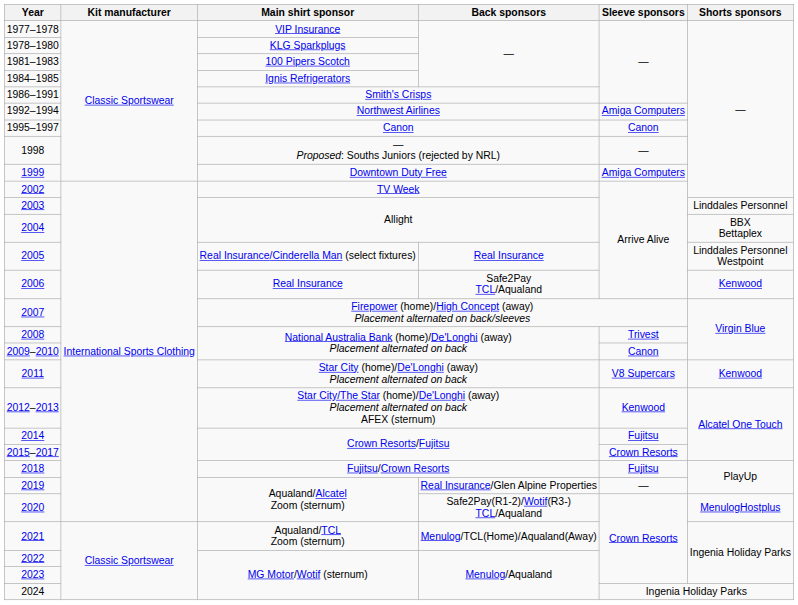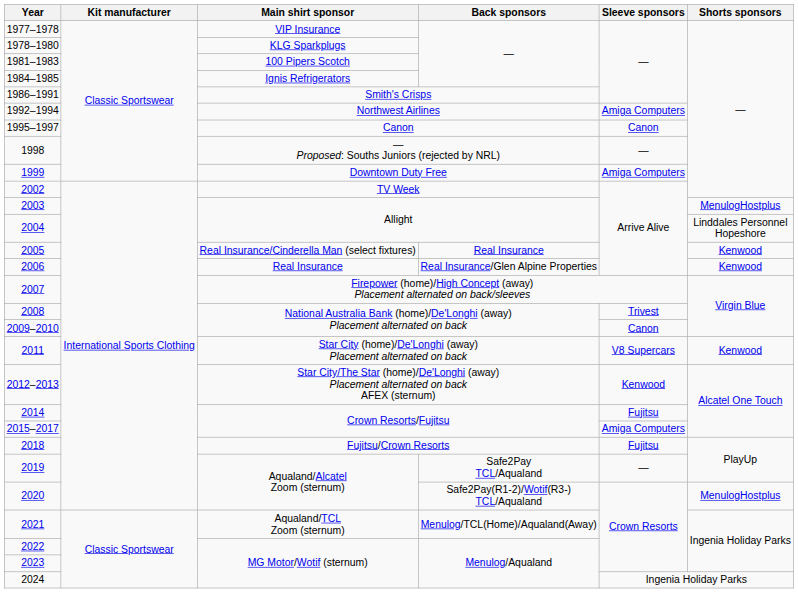 <table class="wikitable" style="text-align:center;">
 <tr>
 <th>Year</th>
 <th>Kit manufacturer</th>
 <th>Main shirt sponsor</th>
 <th>Back sponsors</th>
 <th>Sleeve sponsors</th>
 <th>Shorts sponsors</th>
 </tr>
 <tr>
 <td>1977–1978</td>
 <td rowspan="9"><a href='#'>Classic Sportswear</a></td>
 <td><a href='#'>VIP Insurance</a></td>
 <td rowspan="4">—</td>
 <td rowspan="5">—</td>
 <td rowspan="10">—</td>
 </tr>
 <tr>
 <td>1978–1980</td>
 <td><a href='#'>KLG Sparkplugs</a></td>
 </tr>
 <tr>
 <td>1981–1983</td>
 <td><a href='#'>100 Pipers Scotch</a></td>
 </tr>
 <tr>
 <td>1984–1985</td>
 <td><a href='#'>Ignis Refrigerators</a></td>
 </tr>
 <tr>
 <td>1986–1991</td>
 <td colspan="2"><a href='#'>Smith's Crisps</a></td>
 </tr>
 <tr>
 <td>1992–1994</td>
 <td colspan="2"><a href='#'>Northwest Airlines</a></td>
 <td><a href='#'> Amiga Computers</a></td>
 </tr>
 <tr>
 <td>1995–1997</td>
 <td colspan="2"><a href='#'>Canon</a></td>
 <td><a href='#'>Canon</a></td>
 </tr>
 <tr>
 <td>1998</td>
 <td colspan="2">—<br><em>Proposed</em>: Souths Juniors (rejected by NRL)</td>
 <td>—</td>
 </tr>
 <tr>
 <td><a href='#'>1999</a></td>
 <td colspan="2"><a href='#'>Downtown Duty Free</a></td>
 <td><a href='#'> Amiga Computers</a></td>
 </tr>
 <tr>
 <td><a href='#'>2002</a></td>
 <td rowspan="15"><a href='#'>International Sports Clothing</a></td>
 <td colspan="2"><a href='#'>TV Week</a></td>
 <td rowspan="5">Arrive Alive</td>
 </tr>
 <tr>
 <td><a href='#'>2003</a></td>
 <td colspan="2" rowspan="2">Allight</td>
-<td>Linddales Personnel</td>
+<td><a href='#'>Menulog</a><a href='#'>Hostplus</a></td>
 </tr>
 <tr>
 <td><a href='#'>2004</a></td>
-<td>BBX<br>Bettaplex</td>
+<td>Linddales Personnel<br>Hopeshore</td>
 </tr>
 <tr>
 <td><a href='#'>2005</a></td>
 <td><a href='#'>Real Insurance</a><a href='#'>/Cinderella Man</a> (select fixtures)</td>
 <td><a href='#'>Real Insurance</a></td>
-<td>Linddales Personnel<br>Westpoint</td>
+<td><a href='#'>Kenwood</a></td>
 </tr>
 <tr>
 <td><a href='#'>2006</a></td>
 <td><a href='#'>Real Insurance</a></td>
-<td>Safe2Pay<br><a href='#'>TCL</a>/Aqualand</td>
+<td><a href='#'>Real Insurance</a>/Glen Alpine Properties</td>
 <td><a href='#'>Kenwood</a></td>
 </tr>
 <tr>
 <td><a href='#'>2007</a></td>
 <td colspan="3"><a href='#'>Firepower</a> (home)/<a href='#'>High Concept</a> (away)<br><em>Placement alternated on back/sleeves</em></td>
 <td rowspan="3"><a href='#'>Virgin Blue</a></td>
 </tr>
 <tr>
 <td><a href='#'>2008</a></td>
 <td colspan="2" rowspan="2"><a href='#'>National Australia Bank</a> (home)/<a href='#'>De'Longhi</a> (away)<br><em>Placement alternated on back</em></td>
 <td><a href='#'>Trivest</a></td>
 </tr>
 <tr>
 <td><a href='#'>2009</a>–<a href='#'>2010</a></td>
 <td><a href='#'>Canon</a></td>
 </tr>
 <tr>
 <td><a href='#'>2011</a></td>
 <td colspan="2"><a href='#'>Star City</a> (home)/<a href='#'>De'Longhi</a> (away)<br><em>Placement alternated on back</em></td>
 <td><a href='#'>V8 Supercars</a></td>
 <td><a href='#'>Kenwood</a></td>
 </tr>
 <tr>
 <td><a href='#'>2012</a>–<a href='#'>2013</a></td>
 <td colspan="2"><a href='#'>Star City/The Star</a> (home)/<a href='#'>De'Longhi</a> (away)<br><em>Placement alternated on back</em><br>AFEX (sternum)</td>
 <td><a href='#'>Kenwood</a></td>
 <td rowspan="3"><a href='#'>Alcatel One Touch</a></td>
 </tr>
 <tr>
 <td><a href='#'>2014</a></td>
 <td colspan="2" rowspan="2"><a href='#'>Crown Resorts</a>/<a href='#'>Fujitsu</a></td>
 <td><a href='#'>Fujitsu</a></td>
 </tr>
 <tr>
 <td><a href='#'>2015</a>–<a href='#'>2017</a></td>
-<td><a href='#'>Crown Resorts</a></td>
+<td><a href='#'> Amiga Computers</a></td>
 </tr>
 <tr>
 <td><a href='#'>2018</a></td>
 <td colspan="2"><a href='#'>Fujitsu</a>/<a href='#'>Crown Resorts</a></td>
 <td><a href='#'>Fujitsu</a></td>
 <td rowspan="2">PlayUp</td>
 </tr>
 <tr>
 <td><a href='#'>2019</a></td>
 <td rowspan="2">Aqualand/<a href='#'>Alcatel</a><br>Zoom (sternum)</td>
-<td><a href='#'>Real Insurance</a>/Glen Alpine Properties</td>
+<td>Safe2Pay<br><a href='#'>TCL</a>/Aqualand</td>
 <td>—</td>
 </tr>
 <tr>
 <td><a href='#'>2020</a></td>
 <td>Safe2Pay(R1-2)/<a href='#'>Wotif</a>(R3-)<br><a href='#'>TCL</a>/Aqualand</td>
 <td rowspan="4"><a href='#'>Crown Resorts</a></td>
 <td><a href='#'>Menulog</a><a href='#'>Hostplus</a></td>
 </tr>
 <tr>
 <td><a href='#'>2021</a></td>
 <td rowspan="4"><a href='#'>Classic Sportswear</a></td>
 <td>Aqualand/<a href='#'>TCL</a><br>Zoom (sternum)</td>
 <td><a href='#'>Menulog</a>/TCL(Home)/Aqualand(Away)</td>
 <td rowspan="3">Ingenia Holiday Parks</td>
 </tr>
 <tr>
 <td><a href='#'>2022</a></td>
 <td rowspan="3"><a href='#'>MG Motor</a>/<a href='#'>Wotif</a> (sternum)</td>
 <td rowspan="3"><a href='#'>Menulog</a>/Aqualand</td>
 </tr>
 <tr>
 <td><a href='#'>2023</a></td>
 </tr>
 <tr>
 <td>2024</td>
 <td colspan="2">Ingenia Holiday Parks</td>
 </tr>
 </table>
